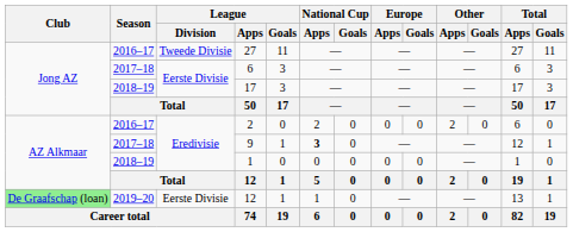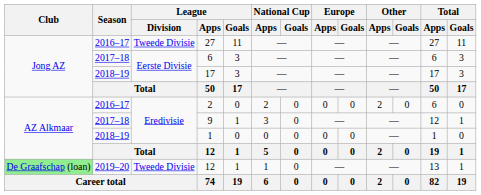 <table class="wikitable" style="text-align:center">
 <tr>
 <th rowspan="2">Club</th>
 <th rowspan="2">Season</th>
 <th colspan="3">League</th>
 <th colspan="2">National Cup</th>
 <th colspan="2">Europe</th>
 <th colspan="2">Other</th>
 <th colspan="2">Total</th>
 </tr>
 <tr>
 <th>Division</th>
 <th>Apps</th>
 <th>Goals</th>
 <th>Apps</th>
 <th>Goals</th>
 <th>Apps</th>
 <th>Goals</th>
 <th>Apps</th>
 <th>Goals</th>
 <th>Apps</th>
 <th>Goals</th>
 </tr>
 <tr>
 <td rowspan="4"><a href='#'>Jong AZ</a></td>
 <td><a href='#'>2016–17</a></td>
 <td><a href='#'>Tweede Divisie</a></td>
 <td>27</td>
 <td>11</td>
 <td colspan="2">—</td>
 <td colspan="2">—</td>
 <td colspan="2">—</td>
 <td>27</td>
 <td>11</td>
 </tr>
 <tr>
 <td><a href='#'>2017–18</a></td>
 <td rowspan="2"><a href='#'>Eerste Divisie</a></td>
 <td>6</td>
 <td>3</td>
 <td colspan="2">—</td>
 <td colspan="2">—</td>
 <td colspan="2">—</td>
 <td>6</td>
 <td>3</td>
 </tr>
 <tr>
 <td><a href='#'>2018–19</a></td>
 <td>17</td>
 <td>3</td>
 <td colspan="2">—</td>
 <td colspan="2">—</td>
 <td colspan="2">—</td>
 <td>17</td>
 <td>3</td>
 </tr>
 <tr>
 <th colspan="2">Total</th>
 <th>50</th>
 <th>17</th>
 <th colspan="2">—</th>
 <th colspan="2">—</th>
 <th colspan="2">—</th>
 <th>50</th>
 <th>17</th>
 </tr>
 <tr>
 <td rowspan="4"><a href='#'>AZ Alkmaar</a></td>
 <td><a href='#'>2016–17</a></td>
 <td rowspan="3"><a href='#'>Eredivisie</a></td>
 <td>2</td>
 <td>0</td>
 <td>2</td>
 <td>0</td>
 <td>0</td>
 <td>0</td>
 <td>2</td>
 <td>0</td>
 <td>6</td>
 <td>0</td>
 </tr>
 <tr>
 <td><a href='#'>2017–18</a></td>
 <td>9</td>
 <td>1</td>
-<td><strong>3</strong></td>
+<td>3</td>
 <td>0</td>
 <td colspan="2">—</td>
 <td colspan="2">—</td>
 <td>12</td>
 <td>1</td>
 </tr>
 <tr>
 <td><a href='#'>2018–19</a></td>
 <td>1</td>
 <td>0</td>
 <td>0</td>
 <td>0</td>
 <td>0</td>
 <td>0</td>
 <td colspan="2">—</td>
 <td>1</td>
 <td>0</td>
 </tr>
 <tr>
 <th colspan="2">Total</th>
 <th>12</th>
 <th>1</th>
 <th>5</th>
 <th>0</th>
 <th>0</th>
 <th>0</th>
 <th>2</th>
 <th>0</th>
 <th>19</th>
 <th>1</th>
 </tr>
 <tr>
 <td style="background: lightgreen;"><a href='#'>De Graafschap</a> (loan)</td>
 <td><a href='#'>2019–20</a></td>
-<td>Eerste Divisie</td>
+<td><a href='#'>Tweede Divisie</a></td>
 <td>12</td>
 <td>1</td>
 <td>1</td>
 <td>0</td>
 <td colspan="2">—</td>
 <td colspan="2">—</td>
 <td>13</td>
 <td>1</td>
 </tr>
 <tr>
 <th colspan="3">Career total</th>
 <th>74</th>
 <th>19</th>
 <th>6</th>
 <th>0</th>
 <th>0</th>
 <th>0</th>
 <th>2</th>
 <th>0</th>
 <th>82</th>
 <th>19</th>
 </tr>
 </table>
